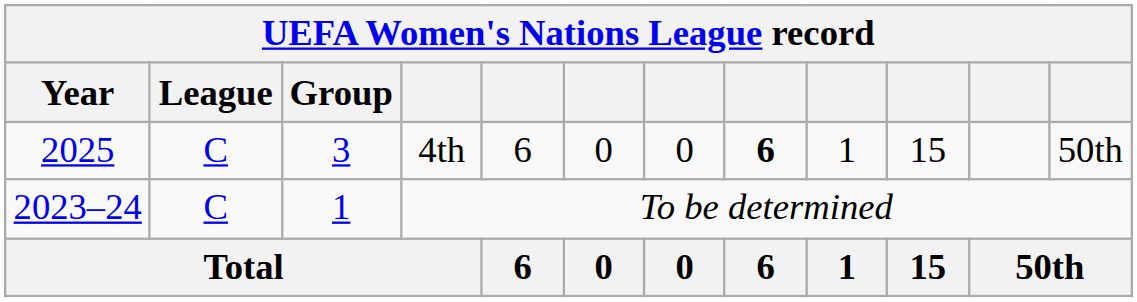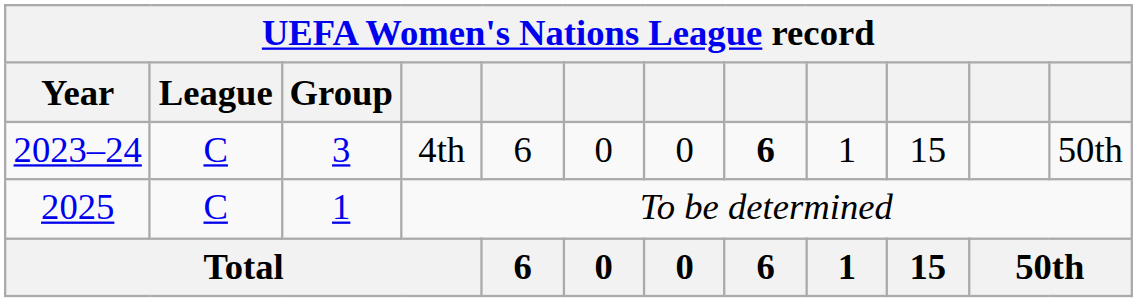 <table class="wikitable" style="text-align: center;">
 <tr>
 <th colspan=13><a href='#'>UEFA Women's Nations League</a> record</th>
 </tr>
 <tr>
 <th>Year</th>
 <th>League</th>
 <th>Group</th>
 <th width=28></th>
 <th width=28></th>
 <th width=28></th>
 <th width=28></th>
 <th width=28></th>
 <th width=28></th>
 <th width=28></th>
 <th width=28></th>
 <th width=28></th>
 </tr>
 <tr>
-<td><a href='#'>2025</a></td>
+<td><a href='#'>2023–24</a></td>
 <td><a href='#'>C</a></td>
 <td><a href='#'>3</a></td>
 <td>4th</td>
 <td>6</td>
 <td>0</td>
 <td>0</td>
 <td><strong>6</strong></td>
 <td>1</td>
 <td>15</td>
 <td></td>
 <td>50th</td>
 </tr>
 <tr>
-<td><a href='#'>2023–24</a></td>
+<td><a href='#'>2025</a></td>
 <td><a href='#'>C</a></td>
 <td><a href='#'>1</a></td>
 <td colspan=9><em>To be determined</em></td>
 </tr>
 <tr>
 <th colspan=4>Total</th>
 <th>6</th>
 <th>0</th>
 <th>0</th>
 <th>6</th>
 <th>1</th>
 <th>15</th>
 <th colspan=2>50th</th>
 </tr>
 </table>
